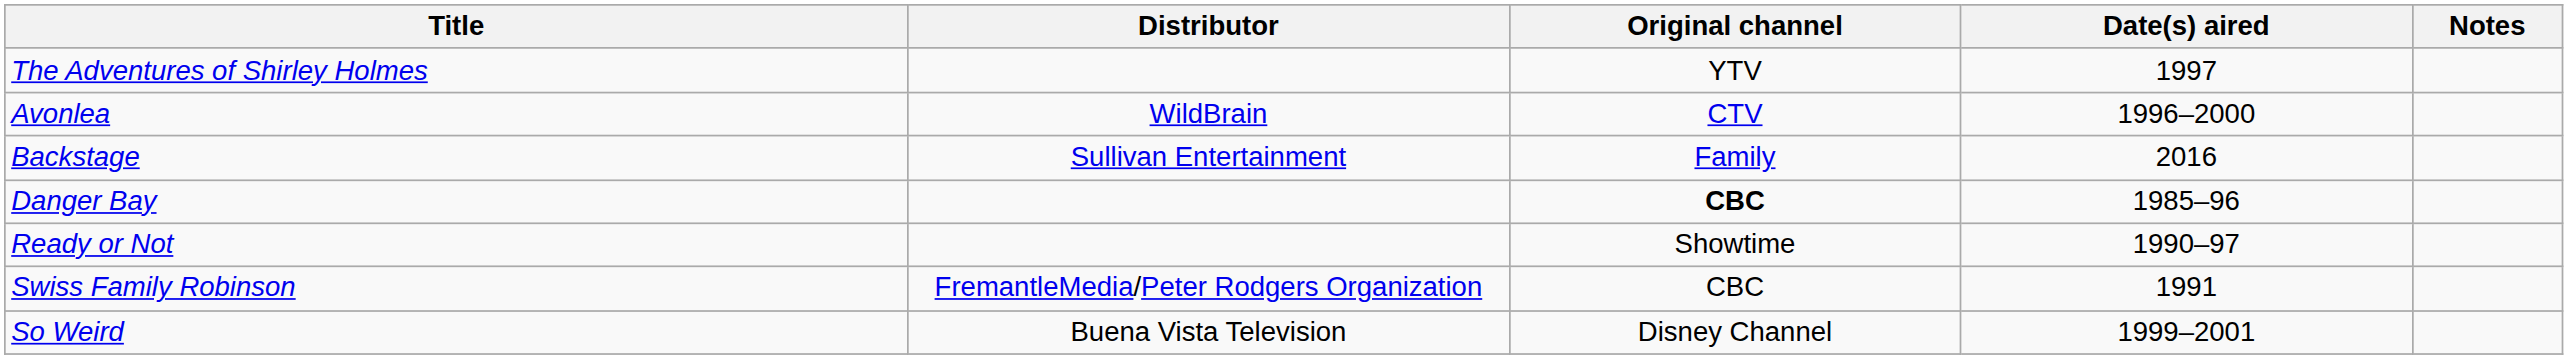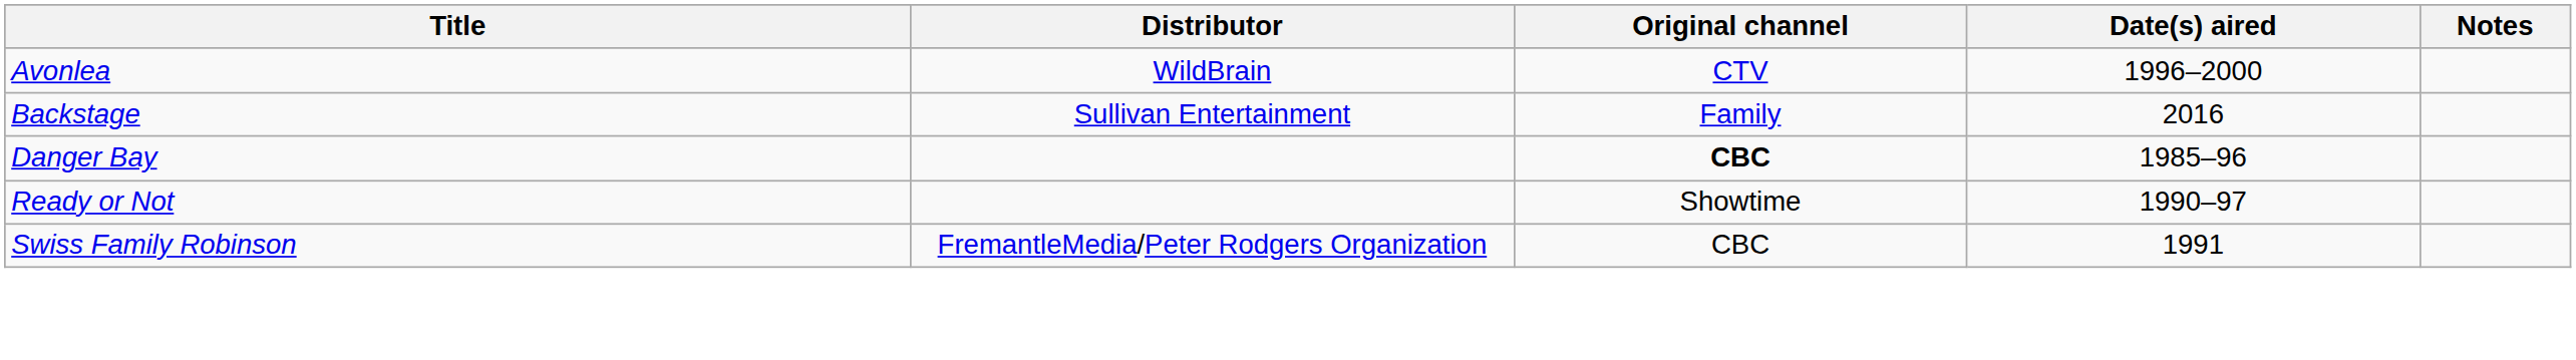 <table class="wikitable plainrowheaders sortable" style="width:75%;text-align:center;">
 <tr>
 <th scope="col" style="width:30%;">Title</th>
 <th scope="col" style="width:20%;">Distributor</th>
 <th scope="col" style="width:15%;">Original channel</th>
 <th scope="col" style="width:15%;">Date(s) aired</th>
 <th class="unsortable" style="width:5%;">Notes</th>
-</tr>
-<tr>
-<td scope="row" style="text-align:left;"><em><a href='#'>The Adventures of Shirley Holmes</a></em></td>
-<td></td>
-<td>YTV</td>
-<td>1997</td>
-<td></td>
 </tr>
 <tr>
 <td scope="row" style="text-align:left;"><em><a href='#'>Avonlea</a></em></td>
 <td><a href='#'>WildBrain</a></td>
 <td><a href='#'>CTV</a></td>
 <td>1996–2000</td>
 <td></td>
 </tr>
 <tr>
 <td scope="row" style="text-align:left;"><em><a href='#'>Backstage</a></em></td>
 <td><a href='#'>Sullivan Entertainment</a></td>
 <td><a href='#'>Family</a></td>
 <td>2016</td>
 <td></td>
 </tr>
 <tr>
 <td scope="row" style="text-align:left;"><em><a href='#'>Danger Bay</a></em></td>
 <td></td>
 <td><strong>CBC</strong></td>
 <td>1985–96</td>
 <td></td>
 </tr>
 <tr>
 <td scope="row" style="text-align:left;"><em><a href='#'>Ready or Not</a></em></td>
 <td></td>
 <td>Showtime</td>
 <td>1990–97</td>
 <td></td>
 </tr>
 <tr>
 <td scope="row" style="text-align:left;"><em><a href='#'>Swiss Family Robinson</a></em></td>
 <td><a href='#'>FremantleMedia</a>/<a href='#'>Peter Rodgers Organization</a></td>
 <td>CBC</td>
 <td>1991</td>
 <td></td>
 </tr>
-<tr>
-<td scope="row" style="text-align:left;"><em><a href='#'>So Weird</a></em></td>
-<td>Buena Vista Television</td>
-<td>Disney Channel</td>
-<td>1999–2001</td>
-<td></td>
-</tr>
 </table>
